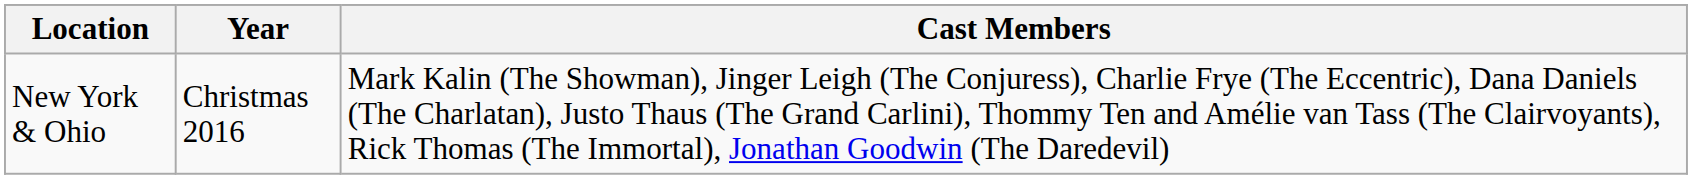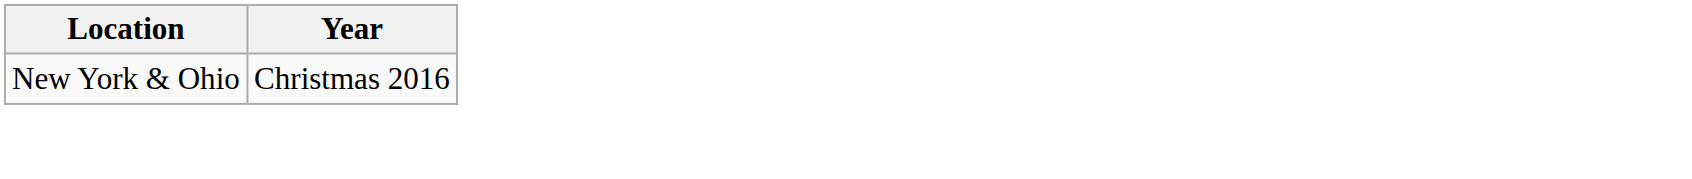 <table class="wikitable">
 <tr>
 <th>Location</th>
 <th>Year</th>
-<th>Cast Members</th>
 </tr>
 <tr>
 <td>New York & Ohio</td>
 <td>Christmas 2016</td>
-<td>Mark Kalin (The Showman), Jinger Leigh (The Conjuress), Charlie Frye (The Eccentric), Dana Daniels (The Charlatan), Justo Thaus (The Grand Carlini), Thommy Ten and Amélie van Tass (The Clairvoyants),  Rick Thomas (The Immortal), <a href='#'>Jonathan Goodwin</a> (The Daredevil)</td>
 </tr>
 </table>
